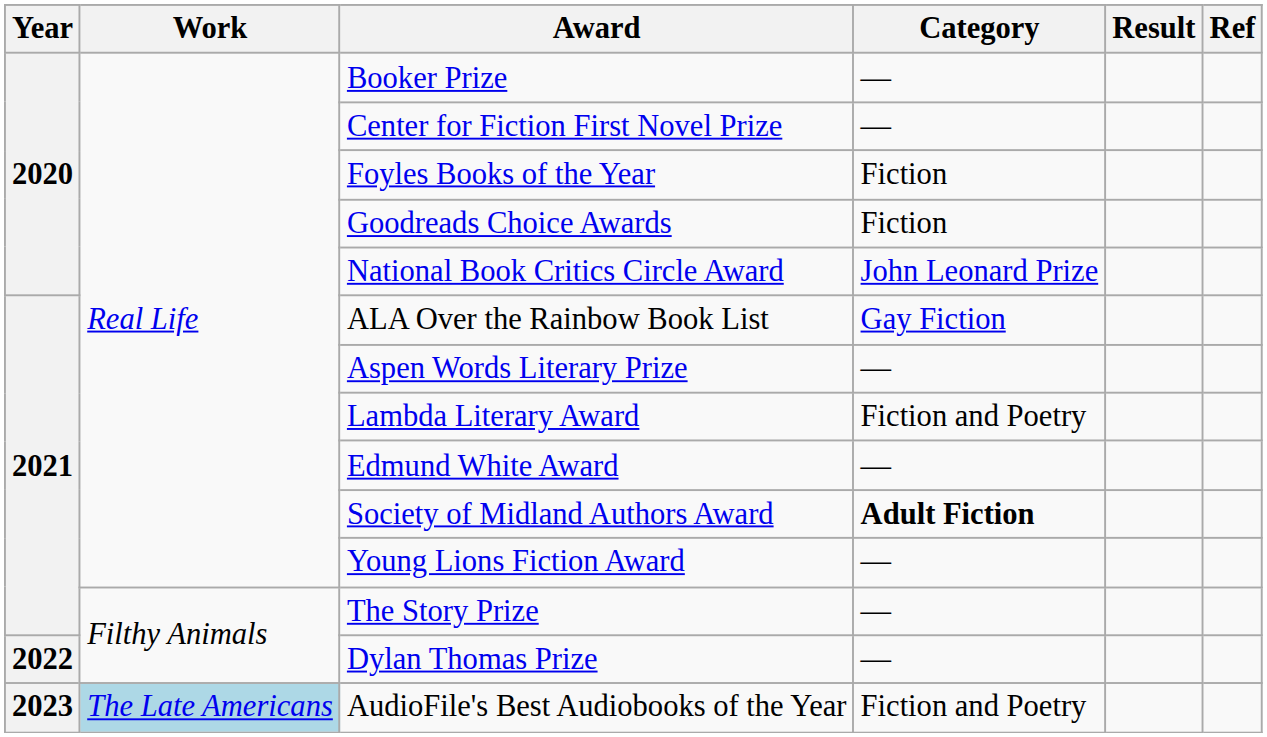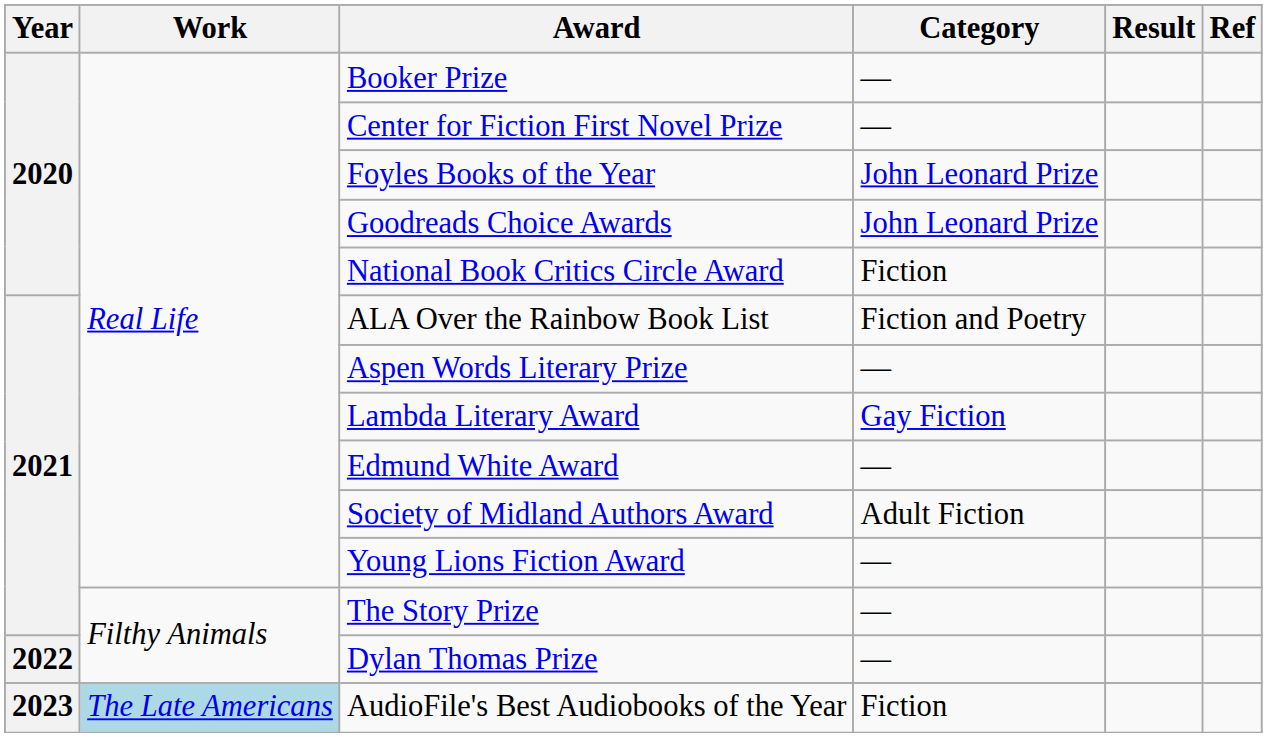 <table class="wikitable sortable">
 <tr>
 <th>Year</th>
 <th>Work</th>
 <th>Award</th>
 <th>Category</th>
 <th>Result</th>
 <th>Ref</th>
 </tr>
 <tr>
 <th rowspan="5">2020</th>
 <td rowspan="11"><em><a href='#'>Real Life</a></em></td>
 <td><a href='#'>Booker Prize</a></td>
 <td>—</td>
 <td></td>
 <td></td>
 </tr>
 <tr>
 <td><a href='#'>Center for Fiction First Novel Prize</a></td>
 <td>—</td>
 <td></td>
 <td></td>
 </tr>
 <tr>
 <td><a href='#'>Foyles Books of the Year</a></td>
-<td>Fiction</td>
+<td><a href='#'>John Leonard Prize</a></td>
 <td></td>
 <td></td>
 </tr>
 <tr>
 <td><a href='#'>Goodreads Choice Awards</a></td>
-<td>Fiction</td>
+<td><a href='#'>John Leonard Prize</a></td>
 <td></td>
 <td></td>
 </tr>
 <tr>
 <td><a href='#'>National Book Critics Circle Award</a></td>
-<td><a href='#'>John Leonard Prize</a></td>
+<td>Fiction</td>
 <td></td>
 <td></td>
 </tr>
 <tr>
 <th rowspan="7">2021</th>
 <td>ALA Over the Rainbow Book List</td>
-<td><a href='#'>Gay Fiction</a></td>
+<td>Fiction and Poetry</td>
 <td></td>
 <td></td>
 </tr>
 <tr>
 <td><a href='#'>Aspen Words Literary Prize</a></td>
 <td>—</td>
 <td></td>
 <td></td>
 </tr>
 <tr>
 <td><a href='#'>Lambda Literary Award</a></td>
-<td>Fiction and Poetry</td>
+<td><a href='#'>Gay Fiction</a></td>
 <td></td>
 <td></td>
 </tr>
 <tr>
 <td><a href='#'>Edmund White Award</a></td>
 <td>—</td>
 <td></td>
 <td></td>
 </tr>
 <tr>
 <td><a href='#'>Society of Midland Authors Award</a></td>
-<td><strong>Adult Fiction</strong></td>
+<td>Adult Fiction</td>
 <td></td>
 <td></td>
 </tr>
 <tr>
 <td><a href='#'>Young Lions Fiction Award</a></td>
 <td>—</td>
 <td></td>
 <td></td>
 </tr>
 <tr>
 <td rowspan="2"><em>Filthy Animals</em></td>
 <td><a href='#'>The Story Prize</a></td>
 <td>—</td>
 <td></td>
 <td></td>
 </tr>
 <tr>
 <th>2022</th>
 <td><a href='#'>Dylan Thomas Prize</a></td>
 <td>—</td>
 <td></td>
 <td></td>
 </tr>
 <tr>
 <th>2023</th>
 <td style="background: lightblue;"><em><a href='#'>The Late Americans</a></em></td>
 <td>AudioFile's Best Audiobooks of the Year</td>
-<td>Fiction and Poetry</td>
+<td>Fiction</td>
 <td></td>
 <td></td>
 </tr>
 </table>
